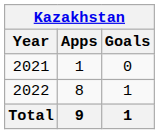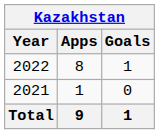 <table class="wikitable" style="text-align:center">
 <tr>
 <th colspan=3><a href='#'>Kazakhstan</a></th>
 </tr>
 <tr>
 <th>Year</th>
 <th>Apps</th>
 <th>Goals</th>
 </tr>
 <tr>
+<td>2022</td>
+<td>8</td>
+<td>1</td>
+</tr>
+<tr>
 <td>2021</td>
 <td>1</td>
 <td>0</td>
-</tr>
-<tr>
-<td>2022</td>
-<td>8</td>
-<td>1</td>
 </tr>
 <tr>
 <th>Total</th>
 <th>9</th>
 <th>1</th>
 </tr>
 </table>
